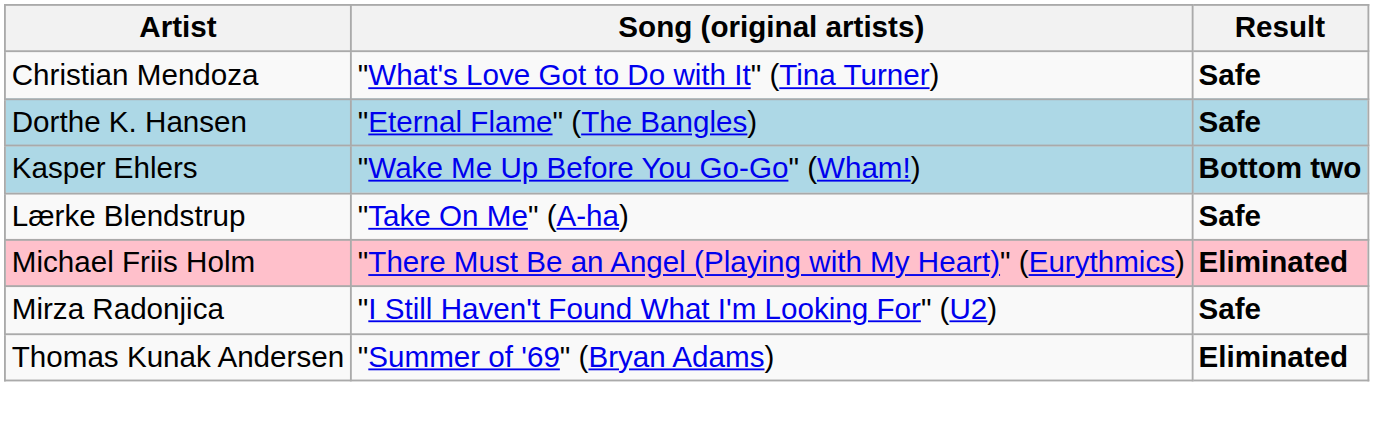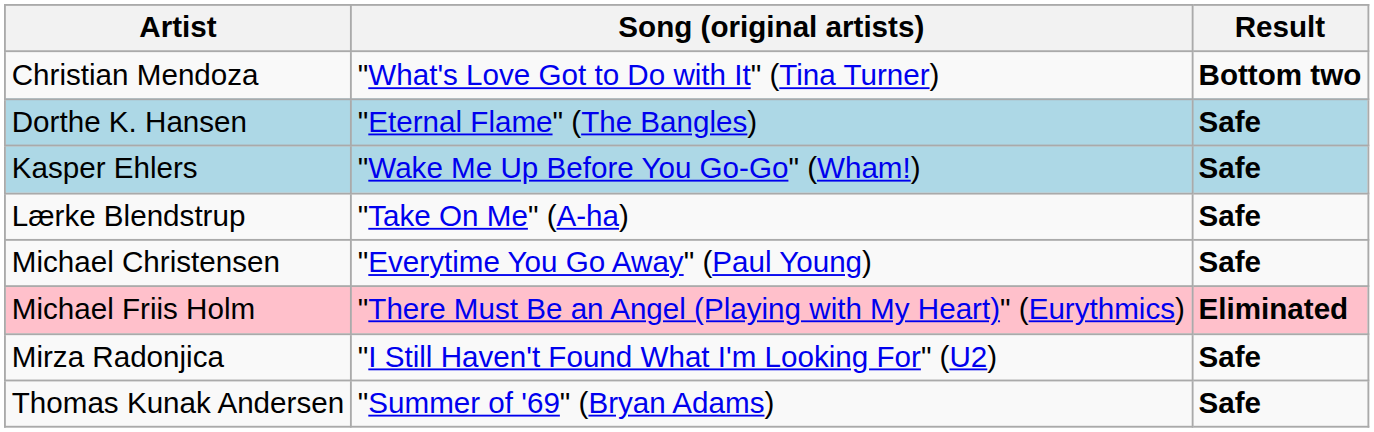 <table class=wikitable>
 <tr>
 <th>Artist</th>
 <th>Song (original artists)</th>
 <th>Result</th>
 </tr>
 <tr>
 <td>Christian Mendoza</td>
 <td>"<a href='#'>What's Love Got to Do with It</a>" (<a href='#'>Tina Turner</a>)</td>
-<td><strong>Safe</strong></td>
+<td><strong>Bottom two</strong></td>
 </tr>
 <tr style="background:lightblue;">
 <td>Dorthe K. Hansen</td>
 <td>"<a href='#'>Eternal Flame</a>" (<a href='#'>The Bangles</a>)</td>
 <td><strong>Safe</strong></td>
 </tr>
 <tr style="background:lightblue;">
 <td>Kasper Ehlers</td>
 <td>"<a href='#'>Wake Me Up Before You Go-Go</a>" (<a href='#'>Wham!</a>)</td>
-<td><strong>Bottom two</strong></td>
+<td><strong>Safe</strong></td>
 </tr>
 <tr>
 <td>Lærke Blendstrup</td>
 <td>"<a href='#'>Take On Me</a>" (<a href='#'>A-ha</a>)</td>
+<td><strong>Safe</strong></td>
+</tr>
+<tr>
+<td>Michael Christensen</td>
+<td>"<a href='#'>Everytime You Go Away</a>" (<a href='#'>Paul Young</a>)</td>
 <td><strong>Safe</strong></td>
 </tr>
 <tr style="background:pink;">
 <td>Michael Friis Holm</td>
 <td>"<a href='#'>There Must Be an Angel (Playing with My Heart)</a>" (<a href='#'>Eurythmics</a>)</td>
 <td><strong>Eliminated</strong></td>
 </tr>
 <tr>
 <td>Mirza Radonjica</td>
 <td>"<a href='#'>I Still Haven't Found What I'm Looking For</a>" (<a href='#'>U2</a>)</td>
 <td><strong>Safe</strong></td>
 </tr>
 <tr>
 <td>Thomas Kunak Andersen</td>
 <td>"<a href='#'>Summer of '69</a>" (<a href='#'>Bryan Adams</a>)</td>
-<td><strong>Eliminated</strong></td>
+<td><strong>Safe</strong></td>
 </tr>
 </table>
